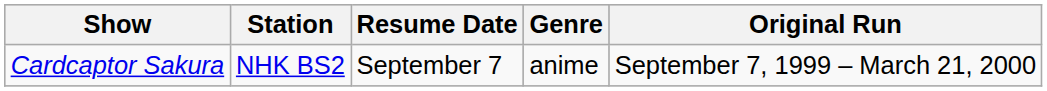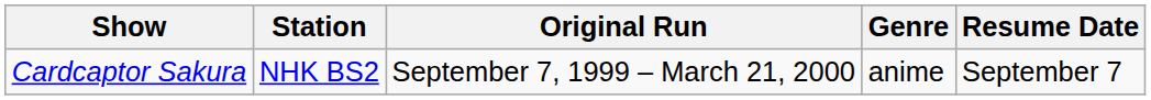 <table class="wikitable sortable">
 <tr>
 <th>Show</th>
 <th>Station</th>
+<th>Original Run</th>
+<th>Genre</th>
 <th>Resume Date</th>
-<th>Genre</th>
-<th>Original Run</th>
 </tr>
 <tr>
 <td><em><a href='#'>Cardcaptor Sakura</a></em></td>
 <td><a href='#'>NHK BS2</a></td>
+<td>September 7, 1999 – March 21, 2000</td>
+<td>anime</td>
 <td>September 7</td>
-<td>anime</td>
-<td>September 7, 1999 – March 21, 2000</td>
 </tr>
 </table>
